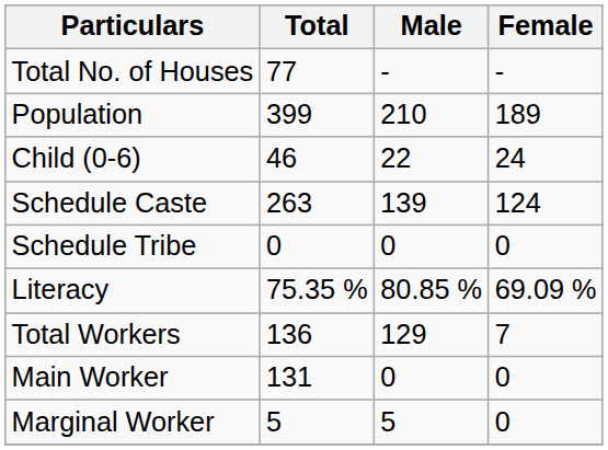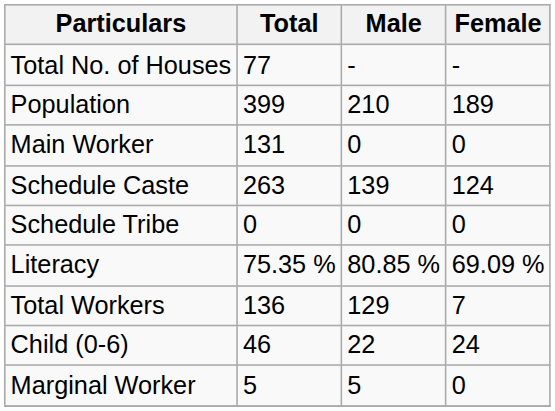 <table class="wikitable sortable">
 <tr>
 <th>Particulars</th>
 <th>Total</th>
 <th>Male</th>
 <th>Female</th>
 </tr>
 <tr>
 <td>Total No. of Houses</td>
 <td>77</td>
 <td>-</td>
 <td>-</td>
 </tr>
 <tr>
 <td>Population</td>
 <td>399</td>
 <td>210</td>
 <td>189</td>
 </tr>
 <tr>
-<td>Child (0-6)</td>
-<td>46</td>
-<td>22</td>
-<td>24</td>
+<td>Main Worker</td>
+<td>131</td>
+<td>0</td>
+<td>0</td>
 </tr>
 <tr>
 <td>Schedule Caste</td>
 <td>263</td>
 <td>139</td>
 <td>124</td>
 </tr>
 <tr>
 <td>Schedule Tribe</td>
 <td>0</td>
 <td>0</td>
 <td>0</td>
 </tr>
 <tr>
 <td>Literacy</td>
 <td>75.35 %</td>
 <td>80.85 %</td>
 <td>69.09 %</td>
 </tr>
 <tr>
 <td>Total Workers</td>
 <td>136</td>
 <td>129</td>
 <td>7</td>
 </tr>
 <tr>
-<td>Main Worker</td>
-<td>131</td>
-<td>0</td>
-<td>0</td>
+<td>Child (0-6)</td>
+<td>46</td>
+<td>22</td>
+<td>24</td>
 </tr>
 <tr>
 <td>Marginal Worker</td>
 <td>5</td>
 <td>5</td>
 <td>0</td>
 </tr>
 <tr>
 </tr>
 </table>
